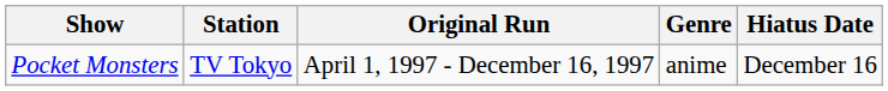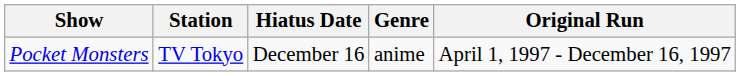 <table class="wikitable sortable">
 <tr>
 <th>Show</th>
 <th>Station</th>
+<th>Hiatus Date</th>
+<th>Genre</th>
 <th>Original Run</th>
-<th>Genre</th>
-<th>Hiatus Date</th>
 </tr>
 <tr>
 <td><em><a href='#'>Pocket Monsters</a></em></td>
 <td><a href='#'>TV Tokyo</a></td>
+<td>December 16</td>
+<td>anime</td>
 <td>April 1, 1997 - December 16, 1997</td>
-<td>anime</td>
-<td>December 16</td>
 </tr>
 </table>
